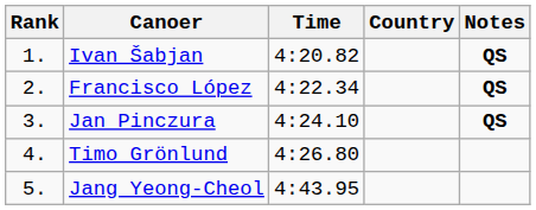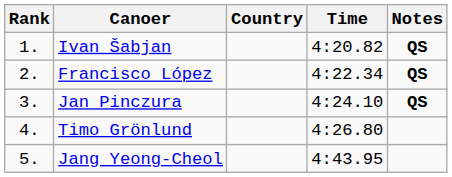 <table class="wikitable sortable" style="text-align:center">
 <tr>
 <th>Rank</th>
 <th>Canoer</th>
+<th>Country</th>
 <th>Time</th>
-<th>Country</th>
 <th>Notes</th>
 </tr>
 <tr>
 <td>1.</td>
 <td align=left athlete><a href='#'>Ivan Šabjan</a></td>
+<td align=left athlete></td>
 <td>4:20.82</td>
-<td align=left athlete></td>
 <td><strong>QS</strong></td>
 </tr>
 <tr>
 <td>2.</td>
 <td align=left athlete><a href='#'>Francisco López</a></td>
+<td align=left athlete></td>
 <td>4:22.34</td>
-<td align=left athlete></td>
 <td><strong>QS</strong></td>
 </tr>
 <tr>
 <td>3.</td>
 <td align=left athlete><a href='#'>Jan Pinczura</a></td>
+<td align=left athlete></td>
 <td>4:24.10</td>
-<td align=left athlete></td>
 <td><strong>QS</strong></td>
 </tr>
 <tr>
 <td>4.</td>
 <td align=left athlete><a href='#'>Timo Grönlund</a></td>
+<td align=left athlete></td>
 <td>4:26.80</td>
-<td align=left athlete></td>
 <td></td>
 </tr>
 <tr>
 <td>5.</td>
 <td align=left athlete><a href='#'>Jang Yeong-Cheol</a></td>
+<td align=left athlete></td>
 <td>4:43.95</td>
-<td align=left athlete></td>
 <td></td>
 </tr>
 </table>
